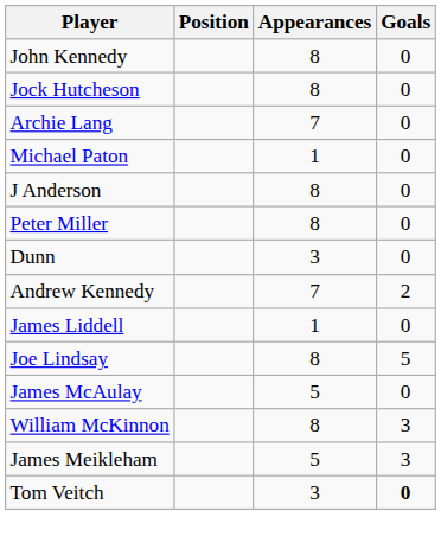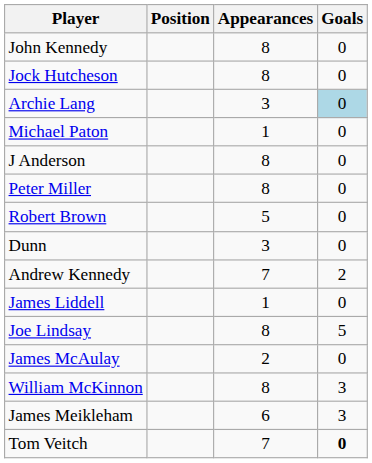 <table class="wikitable sortable" style="text-align: center; font-size:95%">
 <tr>
 <th class="unsortable">Player</th>
 <th>Position</th>
 <th>Appearances</th>
 <th>Goals</th>
 </tr>
 <tr>
 <td align=left> John Kennedy</td>
 <td></td>
 <td>8</td>
 <td>0</td>
 </tr>
 <tr>
 <td align=left> <a href='#'>Jock Hutcheson</a></td>
 <td></td>
 <td>8</td>
 <td>0</td>
 </tr>
 <tr>
 <td align=left> <a href='#'>Archie Lang</a></td>
 <td></td>
-<td>7</td>
-<td>0</td>
+<td>3</td>
+<td style="background: lightblue;">0</td>
 </tr>
 <tr>
 <td align=left> <a href='#'>Michael Paton</a></td>
 <td></td>
 <td>1</td>
 <td>0</td>
 </tr>
 <tr>
 <td align=left> J Anderson</td>
 <td></td>
 <td>8</td>
 <td>0</td>
 </tr>
 <tr>
 <td align=left> <a href='#'>Peter Miller</a></td>
 <td></td>
 <td>8</td>
+<td>0</td>
+</tr>
+<tr>
+<td align=left> <a href='#'>Robert Brown</a></td>
+<td></td>
+<td>5</td>
 <td>0</td>
 </tr>
 <tr>
 <td align=left> Dunn</td>
 <td></td>
 <td>3</td>
 <td>0</td>
 </tr>
 <tr>
 <td align=left> Andrew Kennedy</td>
 <td></td>
 <td>7</td>
 <td>2</td>
 </tr>
 <tr>
 <td align=left> <a href='#'>James Liddell</a></td>
 <td></td>
 <td>1</td>
 <td>0</td>
 </tr>
 <tr>
 <td align=left> <a href='#'>Joe Lindsay</a></td>
 <td></td>
 <td>8</td>
 <td>5</td>
 </tr>
 <tr>
 <td align=left> <a href='#'>James McAulay</a></td>
 <td></td>
-<td>5</td>
+<td>2</td>
 <td>0</td>
 </tr>
 <tr>
 <td align=left> <a href='#'>William McKinnon</a></td>
 <td></td>
 <td>8</td>
 <td>3</td>
 </tr>
 <tr>
 <td align=left> James Meikleham</td>
 <td></td>
-<td>5</td>
+<td>6</td>
 <td>3</td>
 </tr>
 <tr>
 <td align=left> Tom Veitch</td>
 <td></td>
-<td>3</td>
+<td>7</td>
 <td><strong>0</strong></td>
 </tr>
 </table>
